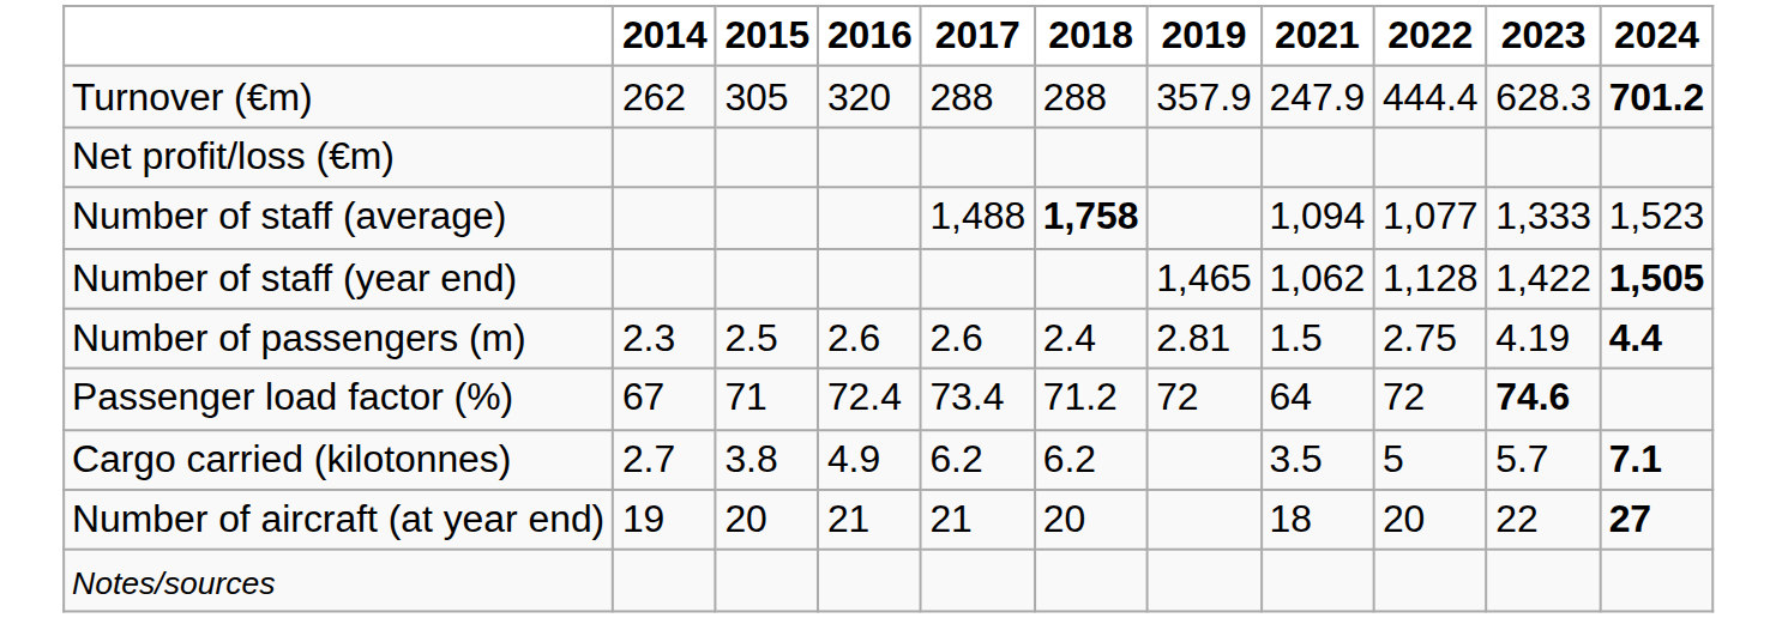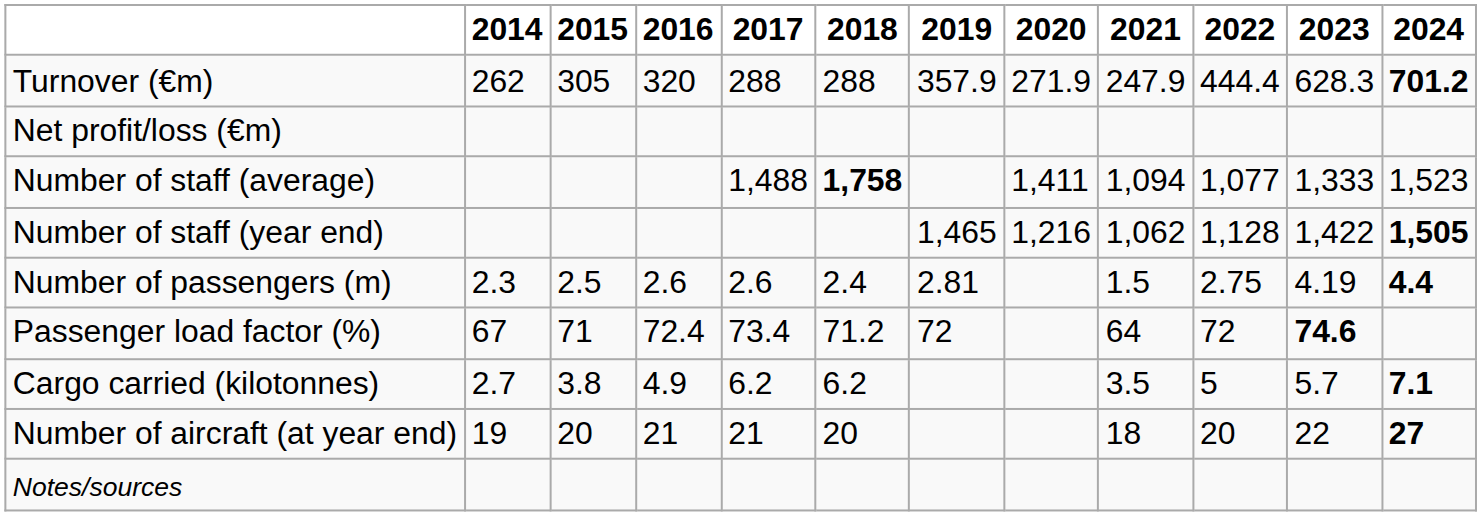 <table class="wikitable" style="margin:1em auto; text-align:center">
 <tr>
 <th style="background: white"></th>
 <th style="background: white"><span>2014</span></th>
 <th style="background: white"><span>2015</span></th>
 <th style="background: white"><span>2016</span></th>
 <th style="background: white"><span>2017</span></th>
 <th style="background: white"><span>2018</span></th>
 <th style="background: white"><span>2019</span></th>
+<th style="background: white"><span>2020</span></th>
 <th style="background: white"><span>2021</span></th>
 <th style="background: white"><span>2022</span></th>
 <th style="background: white"><span>2023</span></th>
 <th style="background: white"><span>2024</span></th>
 </tr>
 <tr>
 <td style="text-align:left;">Turnover (€m)</td>
 <td style="text-align:left;">262</td>
 <td style="text-align:left;">305</td>
 <td style="text-align:left;">320</td>
 <td style="text-align:left;">288</td>
 <td style="text-align:left;">288</td>
 <td style="text-align:left;">357.9</td>
+<td style="text-align:left;">271.9</td>
 <td style="text-align:left;">247.9</td>
 <td style="text-align:left;">444.4</td>
 <td style="text-align:left;">628.3</td>
 <td style="text-align:left;"><strong>701.2</strong></td>
 </tr>
 <tr>
 <td style="text-align:left;">Net profit/loss (€m)</td>
+<td style="text-align:left;"></td>
 <td style="text-align:left;"></td>
 <td style="text-align:left;"></td>
 <td style="text-align:left;"></td>
 <td style="text-align:left;"></td>
 <td style="text-align:left;"></td>
 <td style="text-align:left;"></td>
 <td style="text-align:left;"></td>
 <td style="text-align:left;"></td>
 <td style="text-align:left;"></td>
 <td style="text-align:left;"></td>
 </tr>
 <tr>
 <td style="text-align:left;">Number of staff (average)</td>
 <td></td>
 <td></td>
 <td></td>
 <td style="text-align:left;">1,488</td>
 <td style="text-align:left;"><strong>1,758</strong></td>
 <td style="text-align:left;"></td>
+<td style="text-align:left;">1,411</td>
 <td style="text-align:left;">1,094</td>
 <td style="text-align:left;">1,077</td>
 <td style="text-align:left;">1,333</td>
 <td style="text-align:left;">1,523</td>
 </tr>
 <tr>
 <td style="text-align:left;">Number of staff (year end)</td>
 <td></td>
 <td></td>
 <td></td>
 <td style="text-align:left;"></td>
 <td style="text-align:left;"></td>
 <td style="text-align:left;">1,465</td>
+<td style="text-align:left;">1,216</td>
 <td style="text-align:left;">1,062</td>
 <td style="text-align:left;">1,128</td>
 <td style="text-align:left;">1,422</td>
 <td style="text-align:left;"><strong>1,505</strong></td>
 </tr>
 <tr>
 <td style="text-align:left;">Number of passengers (m)</td>
 <td style="text-align:left;">2.3</td>
 <td style="text-align:left;">2.5</td>
 <td style="text-align:left;">2.6</td>
 <td style="text-align:left;">2.6</td>
 <td style="text-align:left;">2.4</td>
 <td style="text-align:left;">2.81</td>
+<td></td>
 <td style="text-align:left;">1.5</td>
 <td style="text-align:left;">2.75</td>
 <td style="text-align:left;">4.19</td>
 <td style="text-align:left;"><strong>4.4</strong></td>
 </tr>
 <tr>
 <td style="text-align:left;">Passenger load factor (%)</td>
 <td style="text-align:left;">67</td>
 <td style="text-align:left;">71</td>
 <td style="text-align:left;">72.4</td>
 <td style="text-align:left;">73.4</td>
 <td style="text-align:left;">71.2</td>
 <td style="text-align:left;">72</td>
+<td></td>
 <td style="text-align:left;">64</td>
 <td style="text-align:left;">72</td>
 <td style="text-align:left;"><strong>74.6</strong></td>
 <td style="text-align:left;"></td>
 </tr>
 <tr>
 <td style="text-align:left;">Cargo carried (kilotonnes)</td>
 <td style="text-align:left;">2.7</td>
 <td style="text-align:left;">3.8</td>
 <td style="text-align:left;">4.9</td>
 <td style="text-align:left;">6.2</td>
 <td style="text-align:left;">6.2</td>
 <td></td>
+<td></td>
 <td style="text-align:left;">3.5</td>
 <td style="text-align:left;">5</td>
 <td style="text-align:left;">5.7</td>
 <td style="text-align:left;"><strong>7.1</strong></td>
 </tr>
 <tr>
 <td style="text-align:left;">Number of aircraft (at year end)</td>
 <td style="text-align:left;">19</td>
 <td style="text-align:left;">20</td>
 <td style="text-align:left;">21</td>
 <td style="text-align:left;">21</td>
 <td style="text-align:left;">20</td>
+<td></td>
 <td></td>
 <td style="text-align:left;">18</td>
 <td style="text-align:left;">20</td>
 <td style="text-align:left;">22</td>
 <td style="text-align:left;"><strong>27</strong></td>
 </tr>
 <tr>
 <td style="text-align:left;"><small><em>Notes/sources</em></small></td>
 <td></td>
 <td></td>
 <td></td>
 <td></td>
 <td></td>
 <td></td>
 <td></td>
 <td></td>
 <td></td>
 <td></td>
+<td></td>
 </tr>
 </table>
